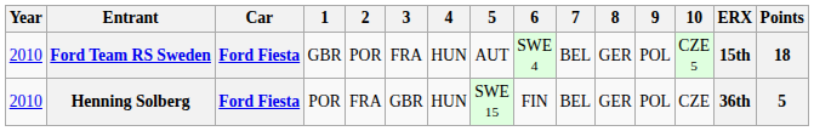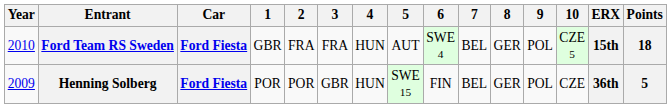 <table class="wikitable" border="1" style="text-align:center; font-size:85%;">
 <tr valign="top">
 <th>Year</th>
 <th>Entrant</th>
 <th>Car</th>
 <th>1</th>
 <th>2</th>
 <th>3</th>
 <th>4</th>
 <th>5</th>
 <th>6</th>
 <th>7</th>
 <th>8</th>
 <th>9</th>
 <th>10</th>
 <th>ERX</th>
 <th>Points</th>
 </tr>
 <tr>
 <td><a href='#'>2010</a></td>
 <th nowrap><a href='#'>Ford Team RS Sweden</a></th>
 <th nowrap><a href='#'>Ford Fiesta</a></th>
 <td>GBR</td>
-<td>POR</td>
+<td>FRA</td>
 <td>FRA</td>
 <td>HUN</td>
 <td>AUT</td>
 <td style="background:#DFFFDF;">SWE<br><small>4</small></td>
 <td>BEL</td>
 <td>GER</td>
 <td>POL</td>
 <td style="background:#DFFFDF;">CZE<br><small>5</small></td>
 <th>15th</th>
 <th>18</th>
 </tr>
 <tr>
-<td><a href='#'>2010</a></td>
+<td><a href='#'>2009</a></td>
 <th nowrap>Henning Solberg</th>
 <th nowrap><a href='#'>Ford Fiesta</a></th>
 <td>POR</td>
-<td>FRA</td>
+<td>POR</td>
 <td>GBR</td>
 <td>HUN</td>
 <td style="background:#DFFFDF;">SWE<br><small>15</small></td>
 <td>FIN</td>
 <td>BEL</td>
 <td>GER</td>
 <td>POL</td>
 <td>CZE</td>
 <th>36th</th>
 <th>5</th>
 </tr>
 </table>
